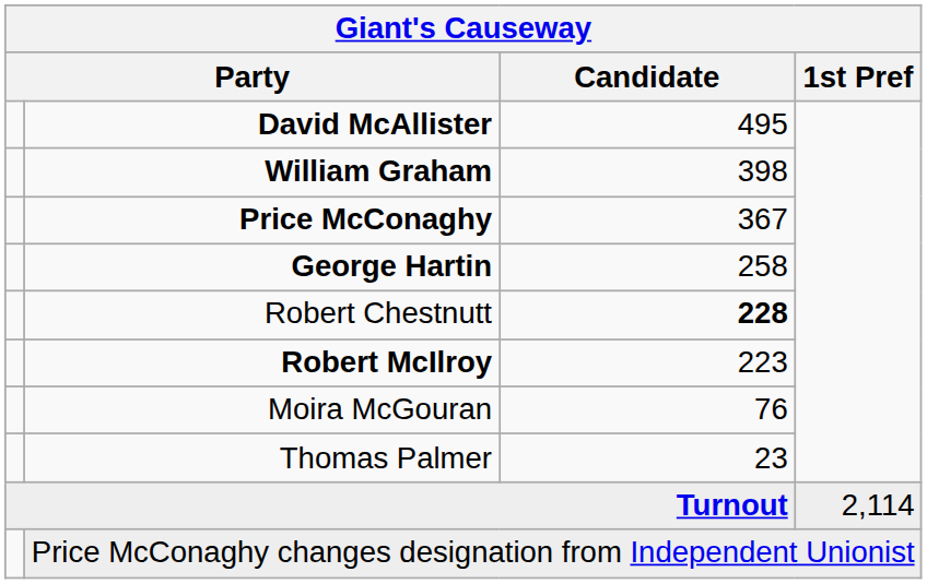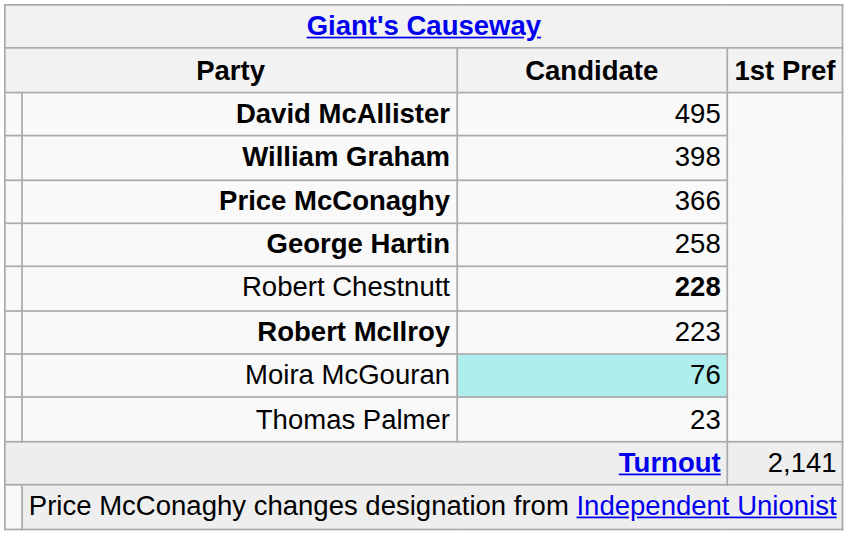 <table class="wikitable">
 <tr>
 <th colspan="4" align="center"><a href='#'>Giant's Causeway</a></th>
 </tr>
 <tr>
 <th colspan="2" align="center" width=200>Party</th>
 <th width=150>Candidate</th>
 <th width=60>1st Pref</th>
 </tr>
 <tr>
 <td></td>
 <td align="right"><strong>David McAllister</strong></td>
 <td align="right">495</td>
 </tr>
 <tr>
 <td></td>
 <td align="right"><strong>William Graham</strong></td>
 <td align="right">398</td>
 </tr>
 <tr>
 <td></td>
 <td align="right"><strong>Price McConaghy</strong></td>
-<td align="right">367</td>
+<td align="right">366</td>
 </tr>
 <tr>
 <td></td>
 <td align="right"><strong>George Hartin</strong></td>
 <td align="right">258</td>
 </tr>
 <tr>
 <td></td>
 <td align="right">Robert Chestnutt</td>
 <td align="right"><strong>228</strong></td>
 </tr>
 <tr>
 <td></td>
 <td align="right"><strong>Robert McIlroy</strong></td>
 <td align="right">223</td>
 </tr>
 <tr>
 <td></td>
 <td align="right">Moira McGouran</td>
-<td align="right">76</td>
+<td align="right" style="background: paleturquoise;">76</td>
 </tr>
 <tr>
 <td></td>
 <td align="right">Thomas Palmer</td>
 <td align="right">23</td>
 </tr>
 <tr bgcolor="EEEEEE">
 <td colspan=3 align="right"><strong><a href='#'>Turnout</a></strong></td>
-<td align="right">2,114</td>
+<td align="right">2,141</td>
 </tr>
 <tr>
 <td bgcolor=></td>
 <td colspan=3 bgcolor="EEEEEE">Price McConaghy changes designation from <a href='#'>Independent Unionist</a></td>
 </tr>
 </table>
